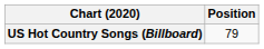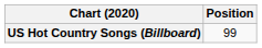 <table class="wikitable plainrowheaders" style="text-align:center">
 <tr>
 <th scope="col">Chart (2020)</th>
 <th scope="col">Position</th>
 </tr>
 <tr>
 <th scope="row">US Hot Country Songs (<em>Billboard</em>)</th>
-<td>79</td>
+<td>99</td>
 </tr>
 </table>
